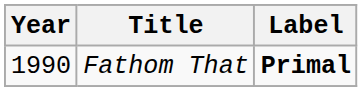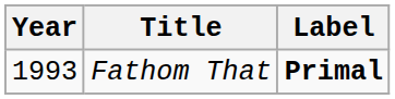 <table class="wikitable">
 <tr>
 <th>Year</th>
 <th>Title</th>
 <th>Label</th>
 </tr>
 <tr>
-<td>1990</td>
+<td>1993</td>
 <td><em>Fathom That</em></td>
 <td><strong>Primal</strong></td>
 </tr>
 </table>
